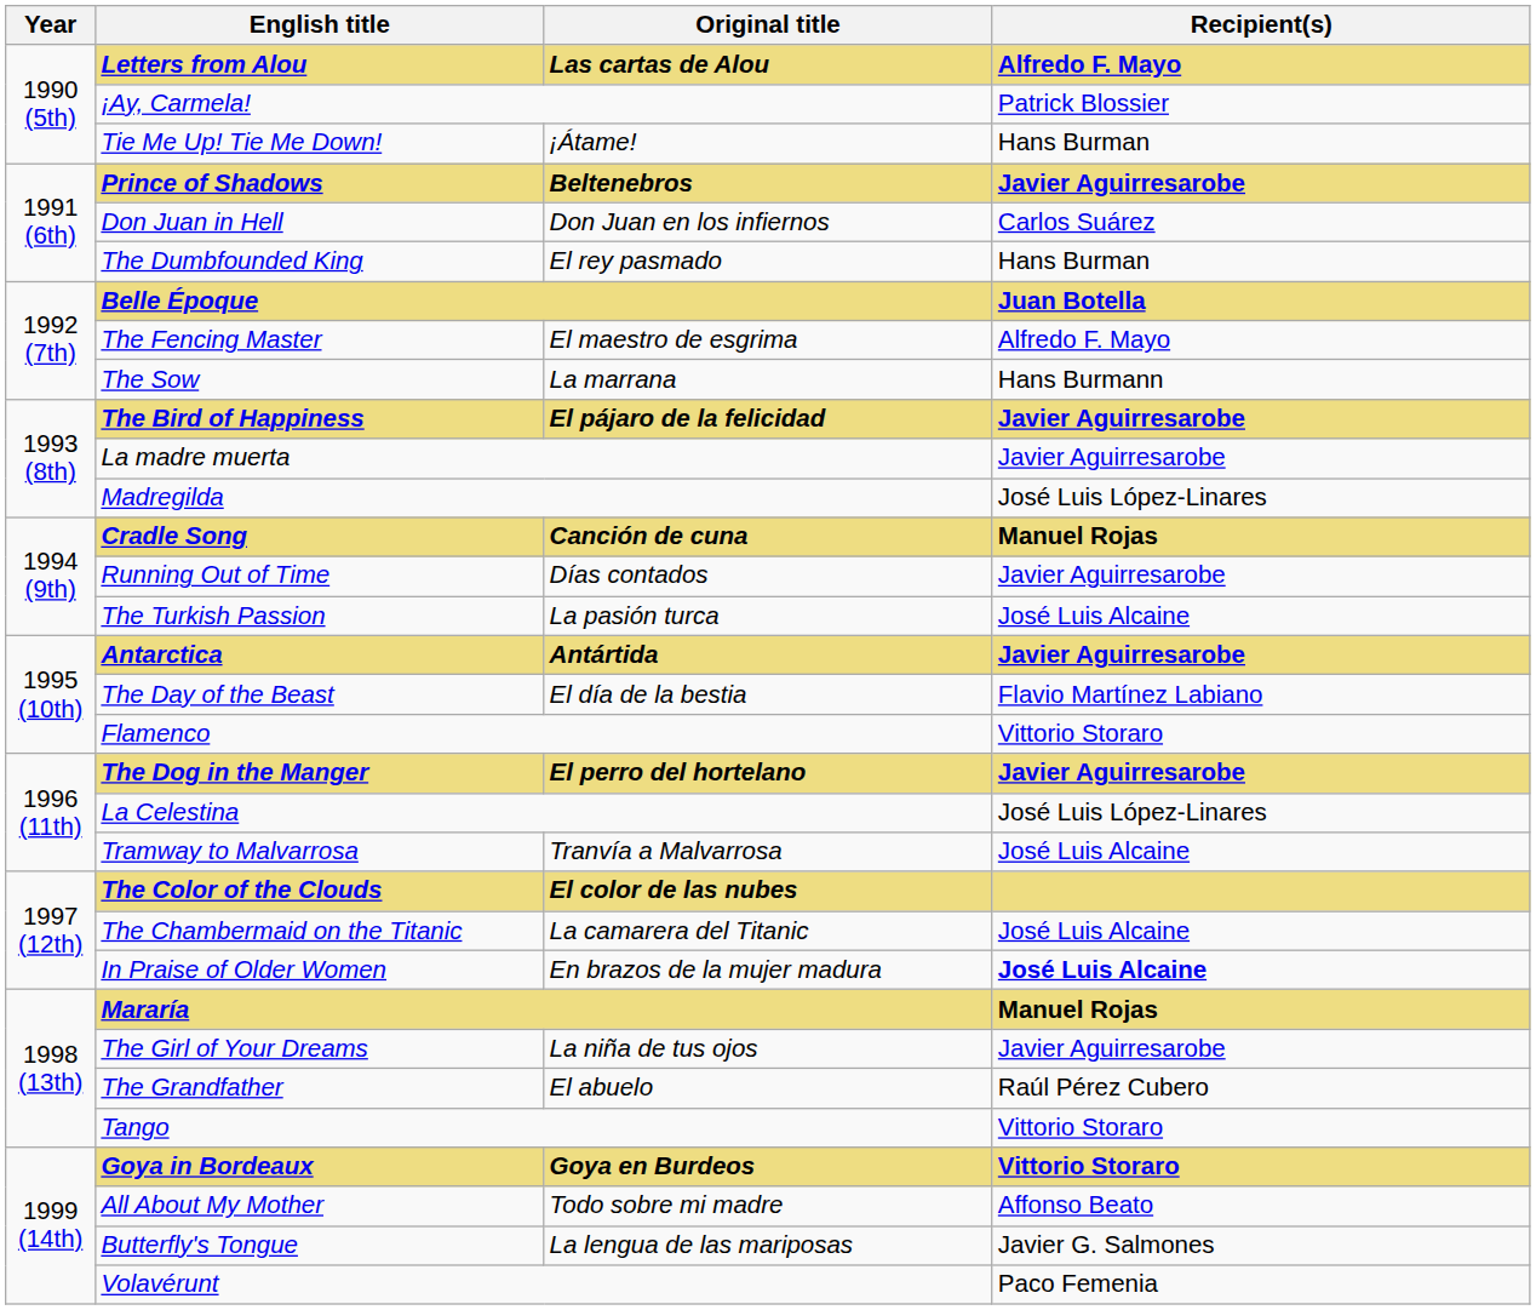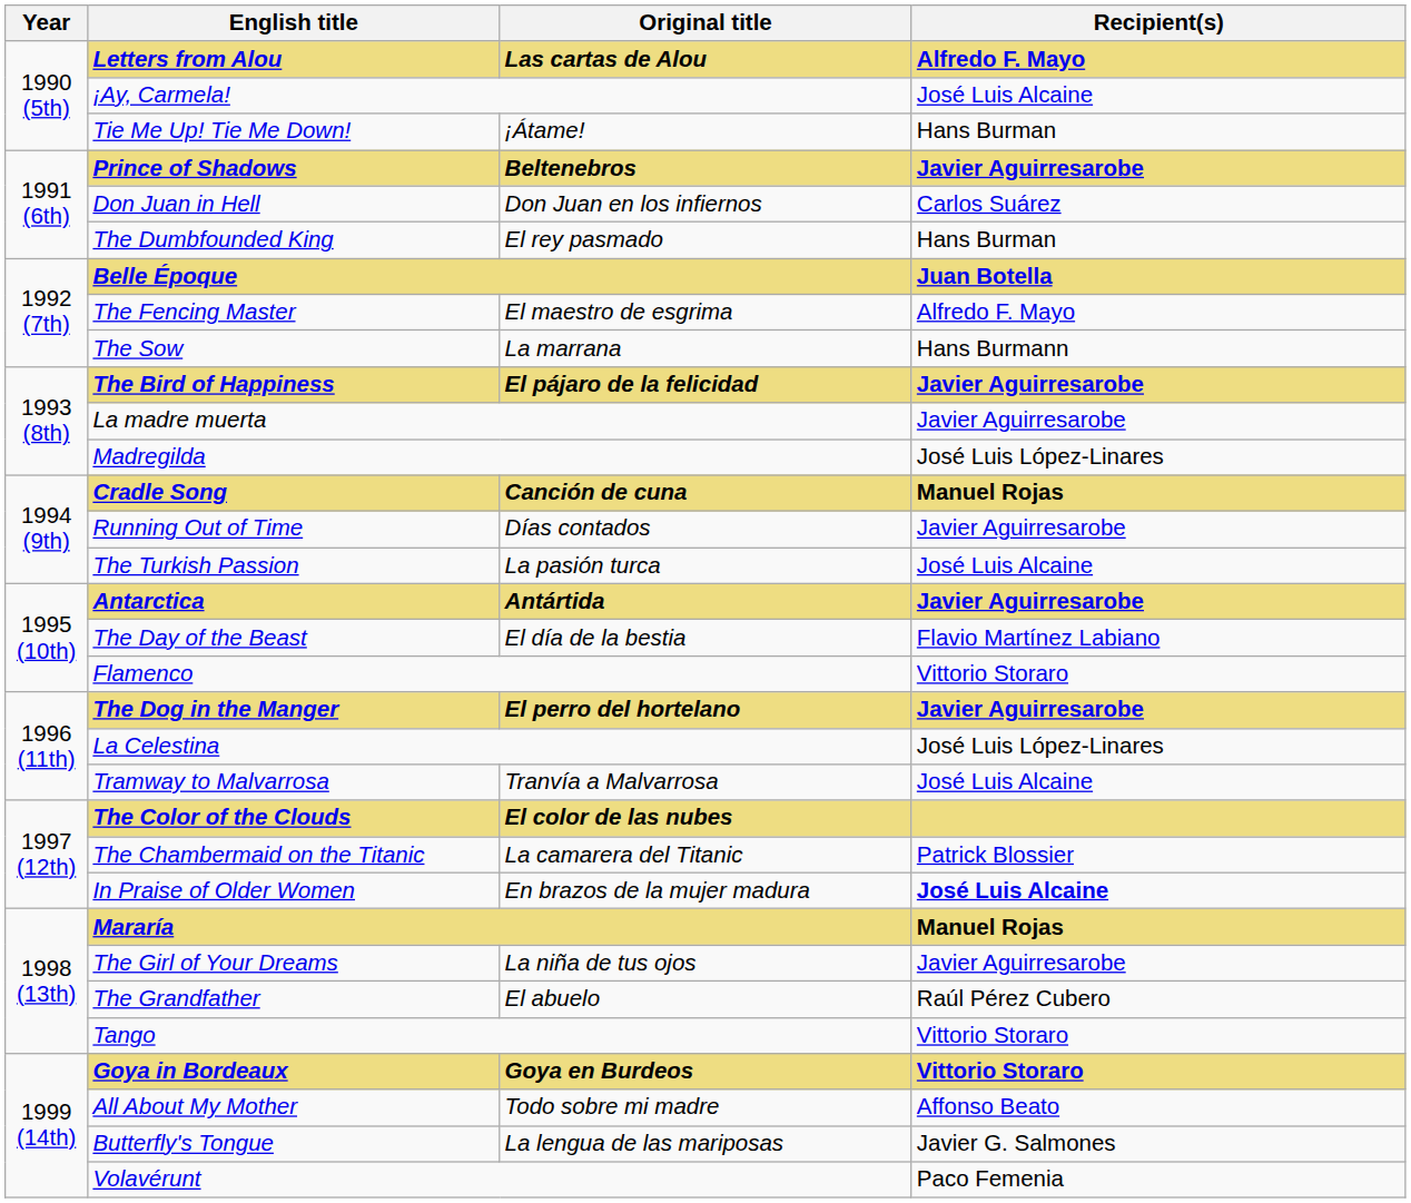 <table class="wikitable sortable" style="text-align:left;"style="width:95%">
 <tr>
 <th scope="col" style="width:5%;">Year</th>
 <th scope="col" style="width:25%;">English title</th>
 <th scope="col" style="width:25%;">Original title</th>
 <th scope="col" style="width:30%;">Recipient(s)</th>
 </tr>
 <tr>
 <td rowspan="3" style="text-align:center;">1990<br><a href='#'>(5th)</a></td>
 <td style="background:#eedd82;"><strong><em><a href='#'>Letters from Alou</a></em></strong></td>
 <td style="background:#eedd82;"><strong><em>Las cartas de Alou</em></strong></td>
 <td style="background:#eedd82;"><strong><a href='#'>Alfredo F. Mayo</a></strong></td>
 </tr>
 <tr>
 <td colspan="2"><em><a href='#'>¡Ay, Carmela!</a></em></td>
-<td><a href='#'>Patrick Blossier</a></td>
+<td><a href='#'>José Luis Alcaine</a></td>
 </tr>
 <tr>
 <td><em><a href='#'>Tie Me Up! Tie Me Down!</a></em></td>
 <td><em>¡Átame!</em></td>
 <td>Hans Burman</td>
 </tr>
 <tr>
 <td rowspan="3" style="text-align:center;">1991<br><a href='#'>(6th)</a></td>
 <td style="background:#eedd82;"><strong><em><a href='#'>Prince of Shadows</a></em></strong></td>
 <td style="background:#eedd82;"><strong><em>Beltenebros</em></strong></td>
 <td style="background:#eedd82;"><strong><a href='#'>Javier Aguirresarobe</a></strong></td>
 </tr>
 <tr>
 <td><em><a href='#'>Don Juan in Hell</a></em></td>
 <td><em>Don Juan en los infiernos</em></td>
 <td><a href='#'>Carlos Suárez</a></td>
 </tr>
 <tr>
 <td><em><a href='#'>The Dumbfounded King</a></em></td>
 <td><em>El rey pasmado</em></td>
 <td>Hans Burman</td>
 </tr>
 <tr>
 <td rowspan="3" style="text-align:center;">1992<br><a href='#'>(7th)</a></td>
 <td colspan="2" style="background:#eedd82;"><strong><em><a href='#'>Belle Époque</a></em></strong></td>
 <td style="background:#eedd82;"><strong><a href='#'>Juan Botella</a></strong></td>
 </tr>
 <tr>
 <td><em><a href='#'>The Fencing Master</a></em></td>
 <td><em>El maestro de esgrima</em></td>
 <td><a href='#'>Alfredo F. Mayo</a></td>
 </tr>
 <tr>
 <td><em><a href='#'>The Sow</a></em></td>
 <td><em>La marrana</em></td>
 <td>Hans Burmann</td>
 </tr>
 <tr>
 <td rowspan="3" style="text-align:center;">1993<br><a href='#'>(8th)</a></td>
 <td style="background:#eedd82;"><strong><em><a href='#'>The Bird of Happiness</a></em></strong></td>
 <td style="background:#eedd82;"><strong><em>El pájaro de la felicidad</em></strong></td>
 <td style="background:#eedd82;"><strong><a href='#'>Javier Aguirresarobe</a> </strong></td>
 </tr>
 <tr>
 <td colspan="2"><em>La madre muerta</em></td>
 <td><a href='#'>Javier Aguirresarobe</a></td>
 </tr>
 <tr>
 <td colspan="2"><em><a href='#'>Madregilda</a></em></td>
 <td>José Luis López-Linares</td>
 </tr>
 <tr>
 <td rowspan="3" style="text-align:center;">1994<br><a href='#'>(9th)</a></td>
 <td style="background:#eedd82;"><strong><em><a href='#'>Cradle Song</a></em></strong></td>
 <td style="background:#eedd82;"><strong><em>Canción de cuna</em></strong></td>
 <td style="background:#eedd82;"><strong>Manuel Rojas</strong></td>
 </tr>
 <tr>
 <td><em><a href='#'>Running Out of Time</a></em></td>
 <td><em>Días contados</em></td>
 <td><a href='#'>Javier Aguirresarobe</a></td>
 </tr>
 <tr>
 <td><em><a href='#'>The Turkish Passion</a></em></td>
 <td><em>La pasión turca</em></td>
 <td><a href='#'>José Luis Alcaine</a></td>
 </tr>
 <tr>
 <td rowspan="3" style="text-align:center;">1995<br><a href='#'>(10th)</a></td>
 <td style="background:#eedd82;"><strong><em><a href='#'>Antarctica</a></em></strong></td>
 <td style="background:#eedd82;"><strong><em>Antártida</em></strong></td>
 <td style="background:#eedd82;"><strong><a href='#'>Javier Aguirresarobe</a> </strong></td>
 </tr>
 <tr>
 <td><em><a href='#'>The Day of the Beast</a></em></td>
 <td><em>El día de la bestia</em></td>
 <td><a href='#'>Flavio Martínez Labiano</a></td>
 </tr>
 <tr>
 <td colspan="2"><em><a href='#'>Flamenco</a></em></td>
 <td><a href='#'>Vittorio Storaro</a></td>
 </tr>
 <tr>
 <td rowspan="3" style="text-align:center;">1996<br><a href='#'>(11th)</a></td>
 <td style="background:#eedd82;"><strong><em><a href='#'>The Dog in the Manger</a></em></strong></td>
 <td style="background:#eedd82;"><strong><em>El perro del hortelano</em></strong></td>
 <td style="background:#eedd82;"><strong><a href='#'>Javier Aguirresarobe</a></strong></td>
 </tr>
 <tr>
 <td colspan="2"><em><a href='#'>La Celestina</a></em></td>
 <td>José Luis López-Linares</td>
 </tr>
 <tr>
 <td><em><a href='#'>Tramway to Malvarrosa</a></em></td>
 <td><em>Tranvía a Malvarrosa</em></td>
 <td><a href='#'>José Luis Alcaine</a></td>
 </tr>
 <tr>
 <td rowspan="3" style="text-align:center;">1997<br><a href='#'>(12th)</a></td>
 <td style="background:#eedd82;"><strong><em><a href='#'>The Color of the Clouds</a></em></strong></td>
 <td style="background:#eedd82;"><strong><em>El color de las nubes</em></strong></td>
 <td style="background:#eedd82;"><strong></strong></td>
 </tr>
 <tr>
 <td><em><a href='#'>The Chambermaid on the Titanic</a></em></td>
 <td><em>La camarera del Titanic</em></td>
-<td><a href='#'>José Luis Alcaine</a></td>
+<td><a href='#'>Patrick Blossier</a></td>
 </tr>
 <tr>
 <td><em><a href='#'>In Praise of Older Women</a></em></td>
 <td><em>En brazos de la mujer madura</em></td>
 <td><strong><a href='#'>José Luis Alcaine</a></strong></td>
 </tr>
 <tr>
 <td rowspan="4" style="text-align:center;">1998<br><a href='#'>(13th)</a></td>
 <td colspan="2" style="background:#eedd82;"><strong><em><a href='#'>Mararía</a></em></strong></td>
 <td style="background:#eedd82;"><strong>Manuel Rojas</strong></td>
 </tr>
 <tr>
 <td><em><a href='#'>The Girl of Your Dreams</a></em></td>
 <td><em>La niña de tus ojos</em></td>
 <td><a href='#'>Javier Aguirresarobe</a></td>
 </tr>
 <tr>
 <td><em><a href='#'>The Grandfather</a></em></td>
 <td><em>El abuelo</em></td>
 <td>Raúl Pérez Cubero</td>
 </tr>
 <tr>
 <td colspan="2"><em><a href='#'>Tango</a></em></td>
 <td><a href='#'>Vittorio Storaro</a></td>
 </tr>
 <tr>
 <td rowspan="4" style="text-align:center;">1999<br><a href='#'>(14th)</a></td>
 <td style="background:#eedd82;"><strong><em><a href='#'>Goya in Bordeaux</a></em></strong></td>
 <td style="background:#eedd82;"><strong><em>Goya en Burdeos</em></strong></td>
 <td style="background:#eedd82;"><strong><a href='#'>Vittorio Storaro</a></strong></td>
 </tr>
 <tr>
 <td><em><a href='#'>All About My Mother</a></em></td>
 <td><em>Todo sobre mi madre</em></td>
 <td><a href='#'>Affonso Beato</a></td>
 </tr>
 <tr>
 <td><em><a href='#'>Butterfly's Tongue</a></em></td>
 <td><em>La lengua de las mariposas</em></td>
 <td>Javier G. Salmones</td>
 </tr>
 <tr>
 <td colspan="2"><em><a href='#'>Volavérunt</a></em></td>
 <td>Paco Femenia</td>
 </tr>
 </table>
